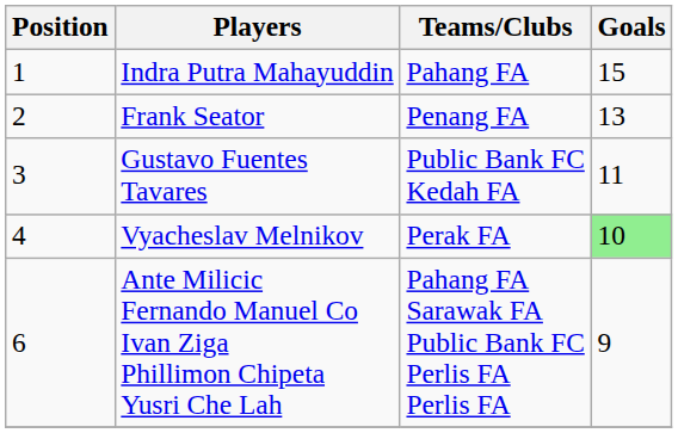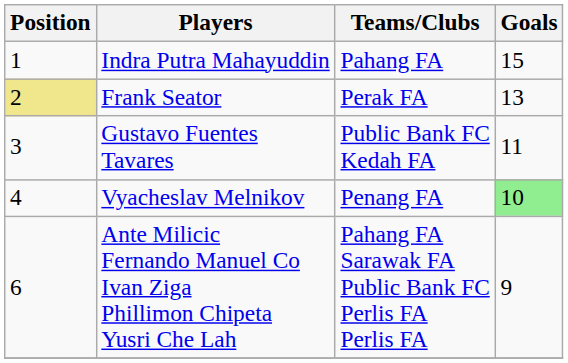 <table class="wikitable">
 <tr>
 <th>Position</th>
 <th>Players</th>
 <th>Teams/Clubs</th>
 <th>Goals</th>
 </tr>
 <tr>
 <td>1</td>
 <td align="left"> <a href='#'>Indra Putra Mahayuddin</a></td>
 <td> <a href='#'>Pahang FA</a></td>
 <td>15</td>
 </tr>
 <tr>
-<td>2</td>
+<td style="background: khaki;">2</td>
 <td align="left"> <a href='#'>Frank Seator</a></td>
-<td> <a href='#'>Penang FA</a></td>
+<td> <a href='#'>Perak FA</a></td>
 <td>13</td>
 </tr>
 <tr>
 <td>3</td>
 <td align="left"> <a href='#'>Gustavo Fuentes</a><br> <a href='#'>Tavares</a></td>
 <td> <a href='#'>Public Bank FC</a><br> <a href='#'>Kedah FA</a></td>
 <td>11</td>
 </tr>
 <tr>
 <td>4</td>
 <td align="left"> <a href='#'>Vyacheslav Melnikov</a></td>
-<td> <a href='#'>Perak FA</a></td>
+<td> <a href='#'>Penang FA</a></td>
 <td style="background: lightgreen;">10</td>
 </tr>
 <tr>
 <td>6</td>
 <td align="left"> <a href='#'>Ante Milicic</a><br> <a href='#'>Fernando Manuel Co</a><br> <a href='#'>Ivan Ziga</a><br> <a href='#'>Phillimon Chipeta</a><br> <a href='#'>Yusri Che Lah</a></td>
 <td> <a href='#'>Pahang FA</a><br> <a href='#'>Sarawak FA</a><br> <a href='#'>Public Bank FC</a><br> <a href='#'>Perlis FA</a><br> <a href='#'>Perlis FA</a></td>
 <td>9</td>
 </tr>
 <tr>
 </tr>
 </table>
